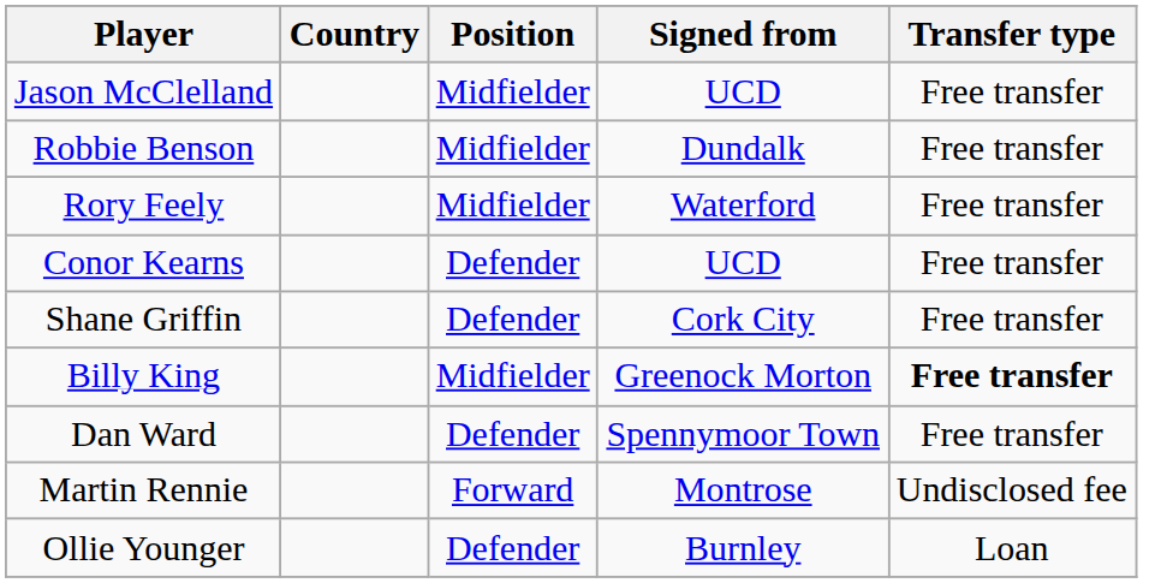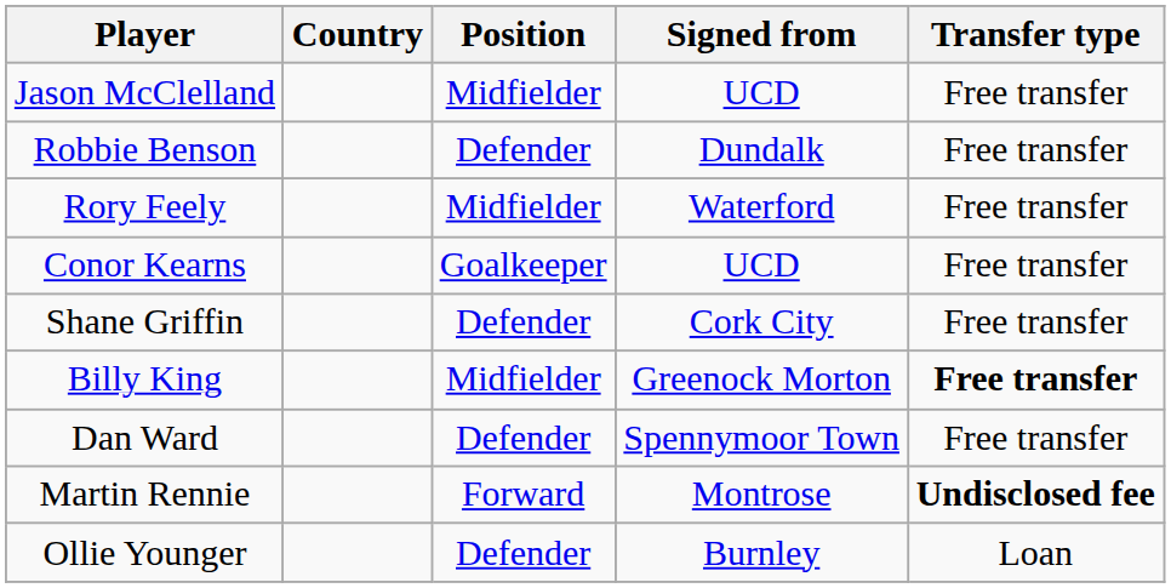 <table class="wikitable" style="text-align:center">
 <tr>
 <th>Player</th>
 <th>Country</th>
 <th>Position</th>
 <th>Signed from</th>
 <th>Transfer type</th>
 </tr>
 <tr>
 <td><a href='#'>Jason McClelland</a></td>
 <td></td>
 <td><a href='#'>Midfielder</a></td>
 <td> <a href='#'>UCD</a></td>
 <td>Free transfer</td>
 </tr>
 <tr>
 <td><a href='#'>Robbie Benson</a></td>
 <td></td>
-<td><a href='#'>Midfielder</a></td>
+<td><a href='#'>Defender</a></td>
 <td> <a href='#'>Dundalk</a></td>
 <td>Free transfer</td>
 </tr>
 <tr>
 <td><a href='#'>Rory Feely</a></td>
 <td></td>
 <td><a href='#'>Midfielder</a></td>
 <td> <a href='#'>Waterford</a></td>
 <td>Free transfer</td>
 </tr>
 <tr>
 <td><a href='#'>Conor Kearns</a></td>
 <td></td>
-<td><a href='#'>Defender</a></td>
+<td><a href='#'>Goalkeeper</a></td>
 <td> <a href='#'>UCD</a></td>
 <td>Free transfer</td>
 </tr>
 <tr>
 <td>Shane Griffin</td>
 <td></td>
 <td><a href='#'>Defender</a></td>
 <td> <a href='#'>Cork City</a></td>
 <td>Free transfer</td>
 </tr>
 <tr>
 <td><a href='#'>Billy King</a></td>
 <td></td>
 <td><a href='#'>Midfielder</a></td>
 <td> <a href='#'>Greenock Morton</a></td>
 <td><strong>Free transfer</strong></td>
 </tr>
 <tr>
 <td>Dan Ward</td>
 <td></td>
 <td><a href='#'>Defender</a></td>
 <td> <a href='#'>Spennymoor Town</a></td>
 <td>Free transfer</td>
 </tr>
 <tr>
 <td>Martin Rennie</td>
 <td></td>
 <td><a href='#'>Forward</a></td>
 <td> <a href='#'>Montrose</a></td>
-<td>Undisclosed fee</td>
+<td><strong>Undisclosed fee</strong></td>
 </tr>
 <tr>
 <td>Ollie Younger</td>
 <td></td>
 <td><a href='#'>Defender</a></td>
 <td> <a href='#'>Burnley</a></td>
 <td>Loan</td>
 </tr>
 </table>
